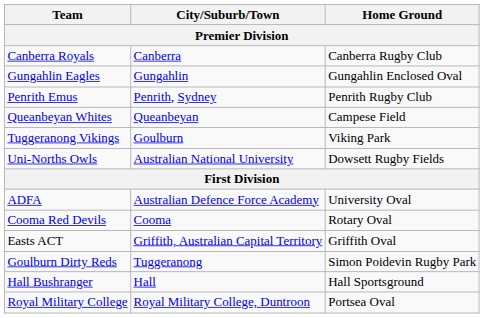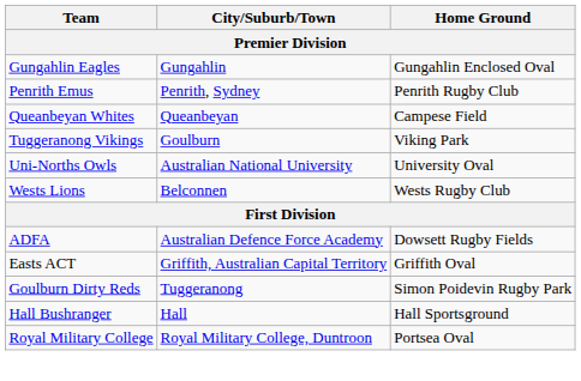 <table class="wikitable">
 <tr>
 <th>Team</th>
 <th>City/Suburb/Town</th>
 <th>Home Ground</th>
 </tr>
 <tr>
 <th colspan="3">Premier Division</th>
-</tr>
-<tr>
-<td> <a href='#'>Canberra Royals</a></td>
-<td><a href='#'>Canberra</a></td>
-<td>Canberra Rugby Club</td>
 </tr>
 <tr>
 <td> <a href='#'>Gungahlin Eagles</a></td>
 <td><a href='#'>Gungahlin</a></td>
 <td>Gungahlin Enclosed Oval</td>
 </tr>
 <tr>
 <td> <a href='#'>Penrith Emus</a></td>
 <td><a href='#'>Penrith</a>, <a href='#'>Sydney</a></td>
 <td>Penrith Rugby Club</td>
 </tr>
 <tr>
 <td> <a href='#'>Queanbeyan Whites</a></td>
 <td><a href='#'>Queanbeyan</a></td>
 <td>Campese Field</td>
 </tr>
 <tr>
 <td> <a href='#'>Tuggeranong Vikings</a></td>
 <td><a href='#'>Goulburn</a></td>
 <td>Viking Park</td>
 </tr>
 <tr>
 <td> <a href='#'>Uni-Norths Owls</a></td>
 <td><a href='#'>Australian National University</a></td>
-<td>Dowsett Rugby Fields</td>
+<td>University Oval</td>
+</tr>
+<tr>
+<td> <a href='#'>Wests Lions</a></td>
+<td><a href='#'>Belconnen</a></td>
+<td>Wests Rugby Club</td>
 </tr>
 <tr>
 <th colspan="3">First Division</th>
 </tr>
 <tr>
 <td> <a href='#'>ADFA</a></td>
 <td><a href='#'>Australian Defence Force Academy</a></td>
-<td>University Oval</td>
-</tr>
-<tr>
-<td> <a href='#'>Cooma Red Devils</a></td>
-<td><a href='#'>Cooma</a></td>
-<td>Rotary Oval</td>
+<td>Dowsett Rugby Fields</td>
 </tr>
 <tr>
 <td> Easts ACT</td>
 <td><a href='#'>Griffith, Australian Capital Territory</a></td>
 <td>Griffith Oval</td>
 </tr>
 <tr>
 <td> <a href='#'>Goulburn Dirty Reds</a></td>
 <td><a href='#'>Tuggeranong</a></td>
 <td>Simon Poidevin Rugby Park</td>
 </tr>
 <tr>
 <td> <a href='#'>Hall Bushranger</a></td>
 <td><a href='#'>Hall</a></td>
 <td>Hall Sportsground</td>
 </tr>
 <tr>
 <td> <a href='#'>Royal Military College</a></td>
 <td><a href='#'>Royal Military College, Duntroon</a></td>
 <td>Portsea Oval</td>
 </tr>
 </table>
